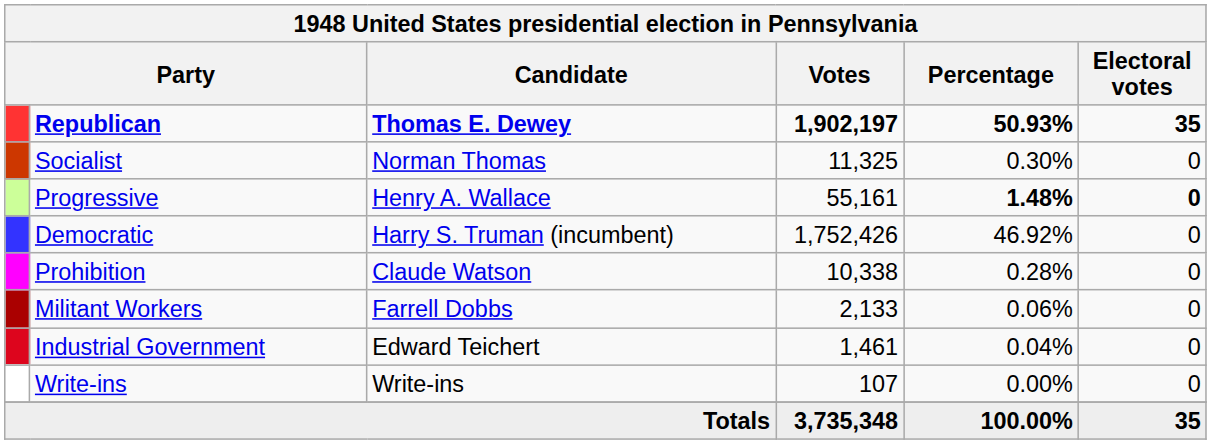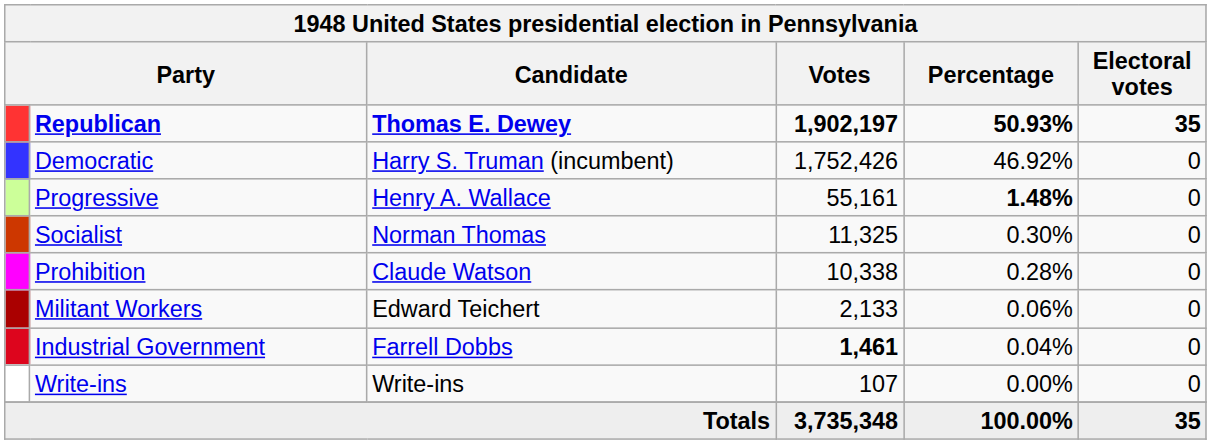 <table class="wikitable" style="font-size: 95%;">
 <tr>
 <th colspan="6">1948 United States presidential election in Pennsylvania</th>
 </tr>
 <tr>
 <th colspan="2" style="width: 15em">Party</th>
 <th style="width: 17em">Candidate</th>
 <th style="width: 5em">Votes</th>
 <th style="width: 7em">Percentage</th>
 <th style="width: 5em">Electoral votes</th>
 </tr>
 <tr>
 <th style="background-color:#FF3333; width: 3px"></th>
 <td style="width: 130px"><strong><a href='#'>Republican</a></strong></td>
 <td><strong><a href='#'>Thomas E. Dewey</a></strong></td>
 <td align="right"><strong>1,902,197</strong></td>
 <td align="right"><strong>50.93%</strong></td>
 <td align="right"><strong>35</strong></td>
 </tr>
 <tr>
-<th style="background-color:#CD3700; width: 3px"></th>
-<td style="width: 130px"><a href='#'>Socialist</a></td>
-<td><a href='#'>Norman Thomas</a></td>
-<td align="right">11,325</td>
-<td align="right">0.30%</td>
+<th style="background-color:#3333FF; width: 3px"></th>
+<td style="width: 130px"><a href='#'>Democratic</a></td>
+<td><a href='#'>Harry S. Truman</a> (incumbent)</td>
+<td align="right">1,752,426</td>
+<td align="right">46.92%</td>
 <td align="right">0</td>
 </tr>
 <tr>
 <th style="background-color:#CCFF99; width: 3px"></th>
 <td style="width: 130px"><a href='#'>Progressive</a></td>
 <td><a href='#'>Henry A. Wallace</a></td>
 <td align="right">55,161</td>
 <td align="right"><strong>1.48%</strong></td>
-<td align="right"><strong>0</strong></td>
+<td align="right">0</td>
 </tr>
 <tr>
-<th style="background-color:#3333FF; width: 3px"></th>
-<td style="width: 130px"><a href='#'>Democratic</a></td>
-<td><a href='#'>Harry S. Truman</a> (incumbent)</td>
-<td align="right">1,752,426</td>
-<td align="right">46.92%</td>
+<th style="background-color:#CD3700; width: 3px"></th>
+<td style="width: 130px"><a href='#'>Socialist</a></td>
+<td><a href='#'>Norman Thomas</a></td>
+<td align="right">11,325</td>
+<td align="right">0.30%</td>
 <td align="right">0</td>
 </tr>
 <tr>
 <th style="background-color:#FF00FF; width: 3px"></th>
 <td style="width: 130px"><a href='#'>Prohibition</a></td>
 <td><a href='#'>Claude Watson</a></td>
 <td align="right">10,338</td>
 <td align="right">0.28%</td>
 <td align="right">0</td>
 </tr>
 <tr>
 <th style="background-color:#AA0000; width: 3px"></th>
 <td style="width: 130px"><a href='#'>Militant Workers</a></td>
-<td><a href='#'>Farrell Dobbs</a></td>
+<td>Edward Teichert</td>
 <td align="right">2,133</td>
 <td align="right">0.06%</td>
 <td align="right">0</td>
 </tr>
 <tr>
 <th style="background-color:#DD051D; width: 3px"></th>
 <td style="width: 130px"><a href='#'>Industrial Government</a></td>
-<td>Edward Teichert</td>
-<td align="right">1,461</td>
+<td><a href='#'>Farrell Dobbs</a></td>
+<td align="right"><strong>1,461</strong></td>
 <td align="right">0.04%</td>
 <td align="right">0</td>
 </tr>
 <tr>
 <th style="background-color:#FFFFFF; width: 3px"></th>
 <td style="width: 130px"><a href='#'>Write-ins</a></td>
 <td>Write-ins</td>
 <td align="right">107</td>
 <td align="right">0.00%</td>
 <td align="right">0</td>
 </tr>
 <tr>
 </tr>
 <tr bgcolor="#EEEEEE">
 <td colspan="3" align="right"><strong>Totals</strong></td>
 <td align="right"><strong>3,735,348</strong></td>
 <td align="right"><strong>100.00%</strong></td>
 <td align="right"><strong>35</strong></td>
 </tr>
 </table>
